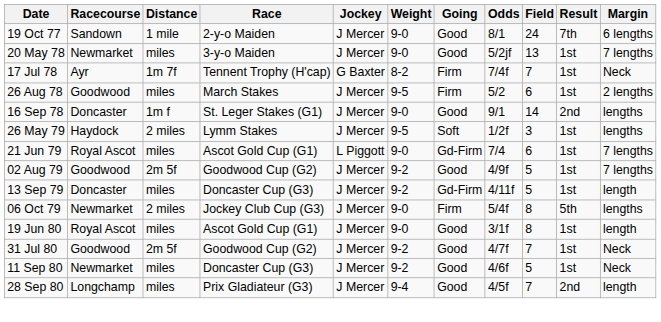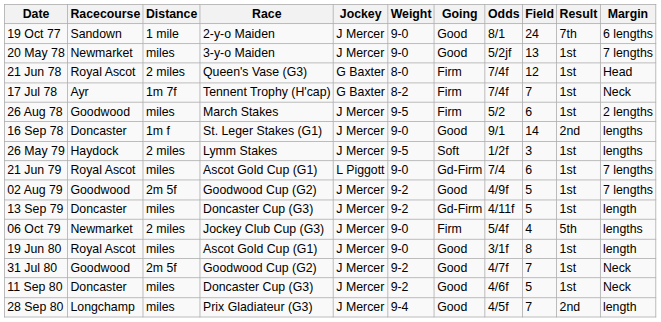 <table class="wikitable">
 <tr>
 <th>Date</th>
 <th>Racecourse</th>
 <th>Distance</th>
 <th>Race</th>
 <th>Jockey</th>
 <th>Weight</th>
 <th>Going</th>
 <th>Odds</th>
 <th>Field</th>
 <th>Result</th>
 <th>Margin</th>
 </tr>
 <tr>
 <td>19 Oct 77</td>
 <td>Sandown</td>
 <td>1 mile</td>
 <td>2-y-o Maiden</td>
 <td>J Mercer</td>
 <td>9-0</td>
 <td>Good</td>
 <td>8/1</td>
 <td>24</td>
 <td>7th</td>
 <td>6 lengths</td>
 </tr>
 <tr>
 <td>20 May 78</td>
 <td>Newmarket</td>
 <td> miles</td>
 <td>3-y-o Maiden</td>
 <td>J Mercer</td>
 <td>9-0</td>
 <td>Good</td>
 <td>5/2jf</td>
 <td>13</td>
 <td>1st</td>
 <td>7 lengths</td>
+</tr>
+<tr>
+<td>21 Jun 78</td>
+<td>Royal Ascot</td>
+<td>2 miles</td>
+<td>Queen's Vase (G3)</td>
+<td>G Baxter</td>
+<td>8-0</td>
+<td>Firm</td>
+<td>7/4f</td>
+<td>12</td>
+<td>1st</td>
+<td>Head</td>
 </tr>
 <tr>
 <td>17 Jul 78</td>
 <td>Ayr</td>
 <td>1m 7f</td>
 <td>Tennent Trophy (H'cap)</td>
 <td>G Baxter</td>
 <td>8-2</td>
 <td>Firm</td>
 <td>7/4f</td>
 <td>7</td>
 <td>1st</td>
 <td>Neck</td>
 </tr>
 <tr>
 <td>26 Aug 78</td>
 <td>Goodwood</td>
 <td> miles</td>
 <td>March Stakes</td>
 <td>J Mercer</td>
 <td>9-5</td>
 <td>Firm</td>
 <td>5/2</td>
 <td>6</td>
 <td>1st</td>
 <td>2 lengths</td>
 </tr>
 <tr>
 <td>16 Sep 78</td>
 <td>Doncaster</td>
 <td>1m f</td>
 <td>St. Leger Stakes (G1)</td>
 <td>J Mercer</td>
 <td>9-0</td>
 <td>Good</td>
 <td>9/1</td>
 <td>14</td>
 <td>2nd</td>
 <td> lengths</td>
 </tr>
 <tr>
 <td>26 May 79</td>
 <td>Haydock</td>
 <td>2 miles</td>
 <td>Lymm Stakes</td>
 <td>J Mercer</td>
 <td>9-5</td>
 <td>Soft</td>
 <td>1/2f</td>
 <td>3</td>
 <td>1st</td>
 <td> lengths</td>
 </tr>
 <tr>
 <td>21 Jun 79</td>
 <td>Royal Ascot</td>
 <td> miles</td>
 <td>Ascot Gold Cup (G1)</td>
 <td>L Piggott</td>
 <td>9-0</td>
 <td>Gd-Firm</td>
 <td>7/4</td>
 <td>6</td>
 <td>1st</td>
 <td>7 lengths</td>
 </tr>
 <tr>
 <td>02 Aug 79</td>
 <td>Goodwood</td>
 <td>2m 5f</td>
 <td>Goodwood Cup (G2)</td>
 <td>J Mercer</td>
 <td>9-2</td>
 <td>Good</td>
 <td>4/9f</td>
 <td>5</td>
 <td>1st</td>
 <td>7 lengths</td>
 </tr>
 <tr>
 <td>13 Sep 79</td>
 <td>Doncaster</td>
 <td> miles</td>
 <td>Doncaster Cup (G3)</td>
 <td>J Mercer</td>
 <td>9-2</td>
 <td>Gd-Firm</td>
 <td>4/11f</td>
 <td>5</td>
 <td>1st</td>
 <td> length</td>
 </tr>
 <tr>
 <td>06 Oct 79</td>
 <td>Newmarket</td>
 <td>2 miles</td>
 <td>Jockey Club Cup (G3)</td>
 <td>J Mercer</td>
 <td>9-0</td>
 <td>Firm</td>
 <td>5/4f</td>
-<td>8</td>
+<td>4</td>
 <td>5th</td>
 <td> lengths</td>
 </tr>
 <tr>
 <td>19 Jun 80</td>
 <td>Royal Ascot</td>
 <td> miles</td>
 <td>Ascot Gold Cup (G1)</td>
 <td>J Mercer</td>
 <td>9-0</td>
 <td>Good</td>
 <td>3/1f</td>
 <td>8</td>
 <td>1st</td>
 <td> length</td>
 </tr>
 <tr>
 <td>31 Jul 80</td>
 <td>Goodwood</td>
 <td>2m 5f</td>
 <td>Goodwood Cup (G2)</td>
 <td>J Mercer</td>
 <td>9-2</td>
 <td>Good</td>
 <td>4/7f</td>
 <td>7</td>
 <td>1st</td>
 <td>Neck</td>
 </tr>
 <tr>
 <td>11 Sep 80</td>
-<td>Newmarket</td>
+<td>Doncaster</td>
 <td> miles</td>
 <td>Doncaster Cup (G3)</td>
 <td>J Mercer</td>
 <td>9-2</td>
 <td>Good</td>
 <td>4/6f</td>
 <td>5</td>
 <td>1st</td>
 <td>Neck</td>
 </tr>
 <tr>
 <td>28 Sep 80</td>
 <td>Longchamp</td>
 <td> miles</td>
 <td>Prix Gladiateur (G3)</td>
 <td>J Mercer</td>
 <td>9-4</td>
 <td>Good</td>
 <td>4/5f</td>
 <td>7</td>
 <td>2nd</td>
 <td> length</td>
 </tr>
 </table>
